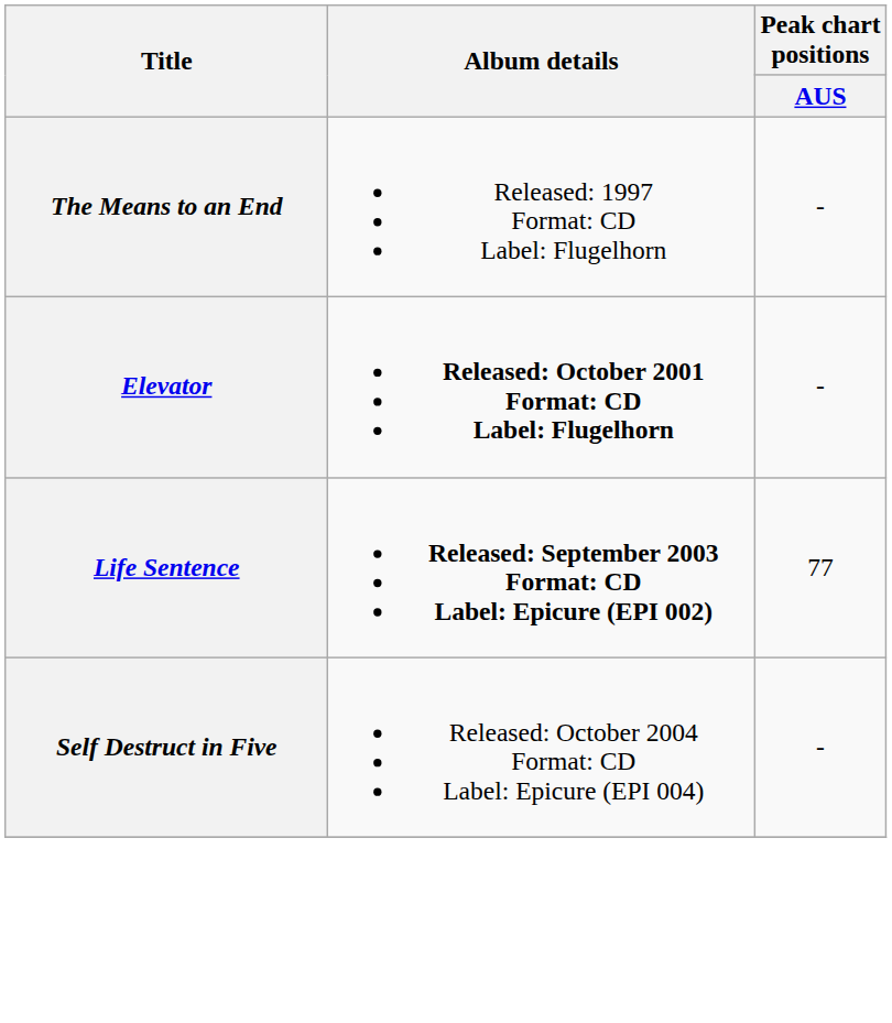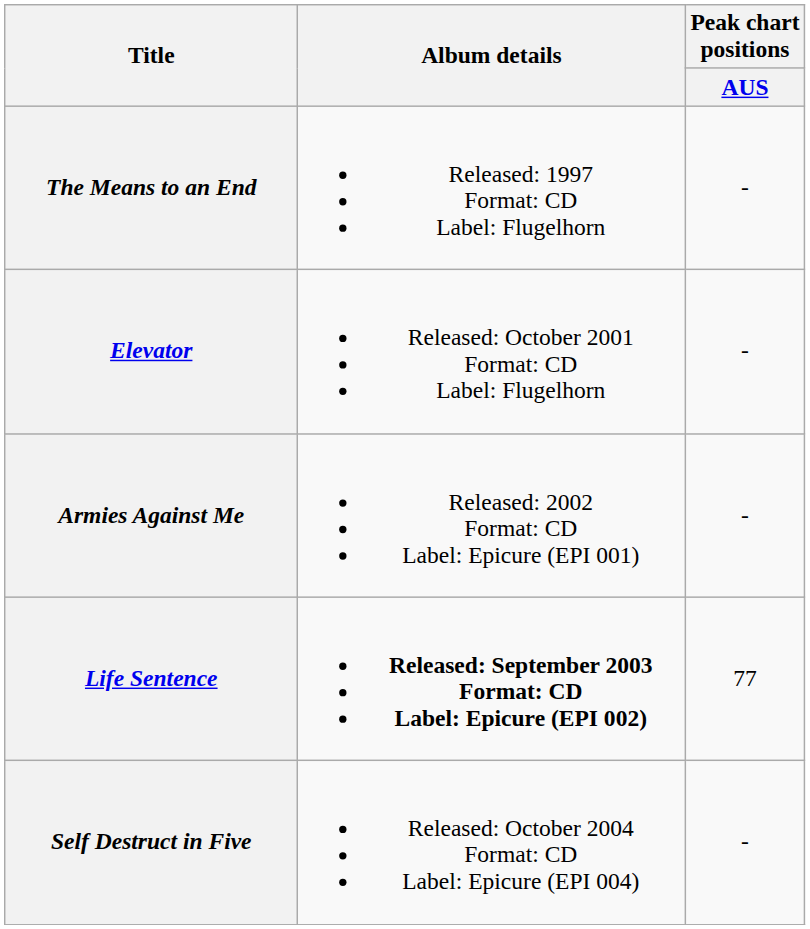 <table class="wikitable plainrowheaders" style="text-align:center;" border="1">
 <tr>
 <th scope="col" rowspan="2" style="width:12em;">Title</th>
 <th scope="col" rowspan="2" style="width:16em;">Album details</th>
 <th scope="col" colspan="1">Peak chart<br>positions</th>
 </tr>
 <tr>
 <th scope="col" style="text-align:center;"><a href='#'>AUS</a><br></th>
 </tr>
 <tr>
 <th scope="row"><em>The Means to an End</em></th>
 <td><br><ul><li>Released: 1997</li><li>Format: CD</li><li>Label: Flugelhorn</li></ul></td>
 <td>-</td>
 </tr>
 <tr>
 <th scope="row"><em><a href='#'>Elevator</a></em></th>
-<td><strong><br><ul><li>Released: October 2001</li><li>Format: CD</li><li>Label: Flugelhorn</li></ul></strong></td>
+<td><br><ul><li>Released: October 2001</li><li>Format: CD</li><li>Label: Flugelhorn</li></ul></td>
+<td>-</td>
+</tr>
+<tr>
+<th scope="row"><em>Armies Against Me</em></th>
+<td><br><ul><li>Released: 2002</li><li>Format: CD</li><li>Label: Epicure (EPI 001)</li></ul></td>
 <td>-</td>
 </tr>
 <tr>
 <th scope="row"><em><a href='#'>Life Sentence</a></em></th>
 <td><strong><br><ul><li>Released: September 2003</li><li>Format: CD</li><li>Label: Epicure (EPI 002)</li></ul></strong></td>
 <td>77</td>
 </tr>
 <tr>
 <th scope="row"><em>Self Destruct in Five</em></th>
 <td><br><ul><li>Released: October 2004</li><li>Format: CD</li><li>Label: Epicure (EPI 004)</li></ul></td>
 <td>-</td>
 </tr>
 <tr>
 </tr>
 </table>
